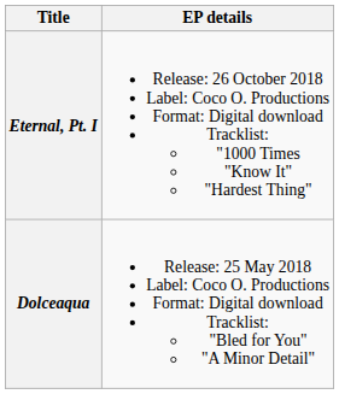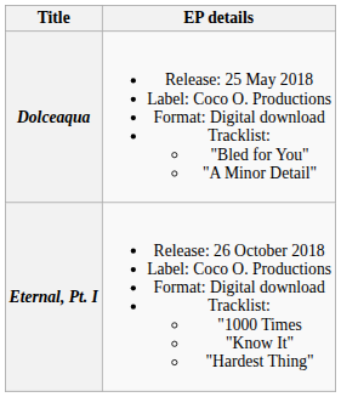 <table class="wikitable plainrowheaders" style="text-align:center;">
 <tr>
 <th scope="col">Title</th>
 <th scope="col">EP details</th>
 </tr>
 <tr>
+<th scope="row"><em>Dolceaqua</em></th>
+<td><br><ul><li>Release: 25 May 2018</li><li>Label: Coco O. Productions</li><li>Format: Digital download</li><li>Tracklist:<ul><li>"Bled for You"</li><li>"A Minor Detail"</li></ul></li></ul></td>
+</tr>
+<tr>
 <th scope="row"><em>Eternal, Pt. I</em></th>
 <td><br><ul><li>Release: 26 October 2018</li><li>Label: Coco O. Productions</li><li>Format: Digital download</li><li>Tracklist:<ul><li>"1000 Times</li><li>"Know It"</li><li>"Hardest Thing"</li></ul></li></ul></td>
 </tr>
-<tr>
-<th scope="row"><em>Dolceaqua</em></th>
-<td><br><ul><li>Release: 25 May 2018</li><li>Label: Coco O. Productions</li><li>Format: Digital download</li><li>Tracklist:<ul><li>"Bled for You"</li><li>"A Minor Detail"</li></ul></li></ul></td>
-</tr>
 </table>
